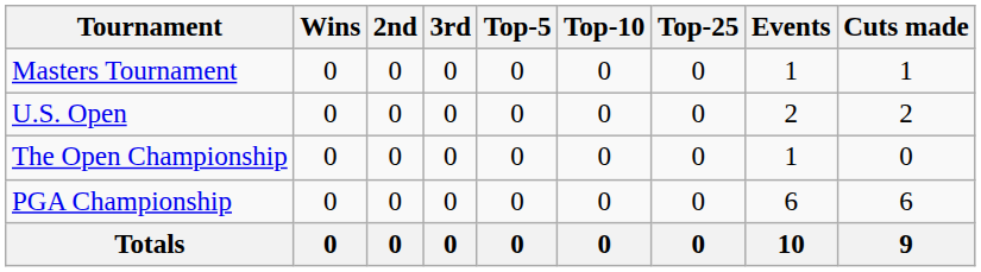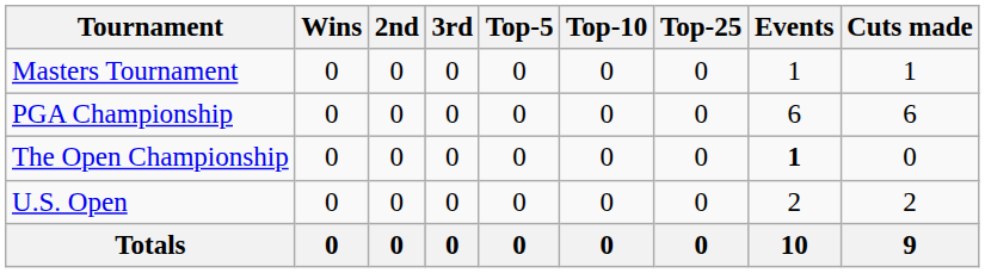 <table class=wikitable style=text-align:center>
 <tr>
 <th>Tournament</th>
 <th>Wins</th>
 <th>2nd</th>
 <th>3rd</th>
 <th>Top-5</th>
 <th>Top-10</th>
 <th>Top-25</th>
 <th>Events</th>
 <th>Cuts made</th>
 </tr>
 <tr>
 <td align=left><a href='#'>Masters Tournament</a></td>
 <td>0</td>
 <td>0</td>
 <td>0</td>
 <td>0</td>
 <td>0</td>
 <td>0</td>
 <td>1</td>
 <td>1</td>
 </tr>
 <tr>
+<td align=left><a href='#'>PGA Championship</a></td>
+<td>0</td>
+<td>0</td>
+<td>0</td>
+<td>0</td>
+<td>0</td>
+<td>0</td>
+<td>6</td>
+<td>6</td>
+</tr>
+<tr>
+<td align=left><a href='#'>The Open Championship</a></td>
+<td>0</td>
+<td>0</td>
+<td>0</td>
+<td>0</td>
+<td>0</td>
+<td>0</td>
+<td><strong>1</strong></td>
+<td>0</td>
+</tr>
+<tr>
 <td align=left><a href='#'>U.S. Open</a></td>
 <td>0</td>
 <td>0</td>
 <td>0</td>
 <td>0</td>
 <td>0</td>
 <td>0</td>
 <td>2</td>
 <td>2</td>
-</tr>
-<tr>
-<td align=left><a href='#'>The Open Championship</a></td>
-<td>0</td>
-<td>0</td>
-<td>0</td>
-<td>0</td>
-<td>0</td>
-<td>0</td>
-<td>1</td>
-<td>0</td>
-</tr>
-<tr>
-<td align=left><a href='#'>PGA Championship</a></td>
-<td>0</td>
-<td>0</td>
-<td>0</td>
-<td>0</td>
-<td>0</td>
-<td>0</td>
-<td>6</td>
-<td>6</td>
 </tr>
 <tr>
 <th>Totals</th>
 <th>0</th>
 <th>0</th>
 <th>0</th>
 <th>0</th>
 <th>0</th>
 <th>0</th>
 <th>10</th>
 <th>9</th>
 </tr>
 </table>
